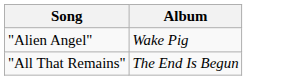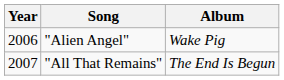 <table class="wikitable">
 <tr>
+<th>Year</th>
 <th>Song</th>
 <th>Album</th>
 </tr>
 <tr>
+<td>2006</td>
 <td>"Alien Angel"</td>
 <td><em>Wake Pig</em></td>
 </tr>
 <tr>
+<td>2007</td>
 <td>"All That Remains"</td>
 <td><em>The End Is Begun</em></td>
 </tr>
 </table>
